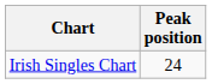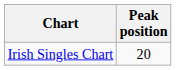 <table class="wikitable sortable">
 <tr>
 <th>Chart</th>
 <th>Peak<br>position</th>
 </tr>
 <tr>
 <td><a href='#'>Irish Singles Chart</a></td>
-<td align="center">24</td>
+<td align="center">20</td>
 </tr>
 </table>
